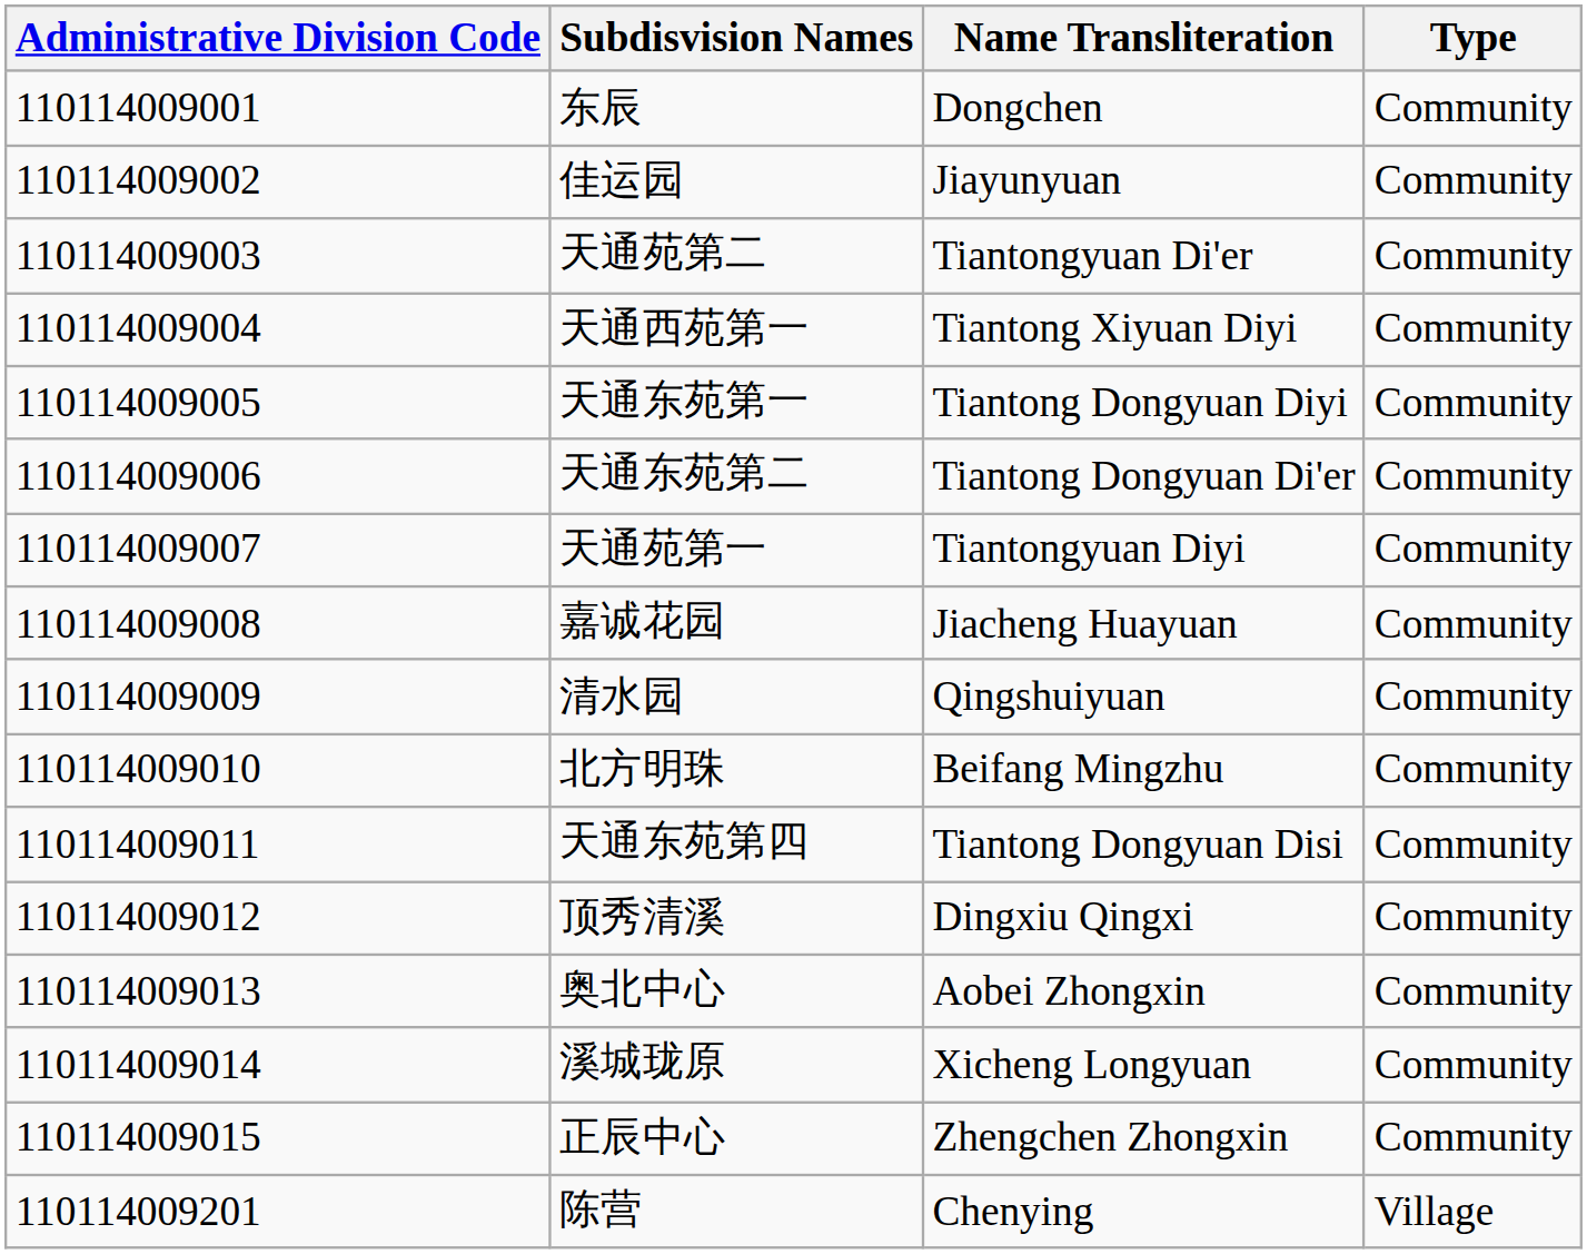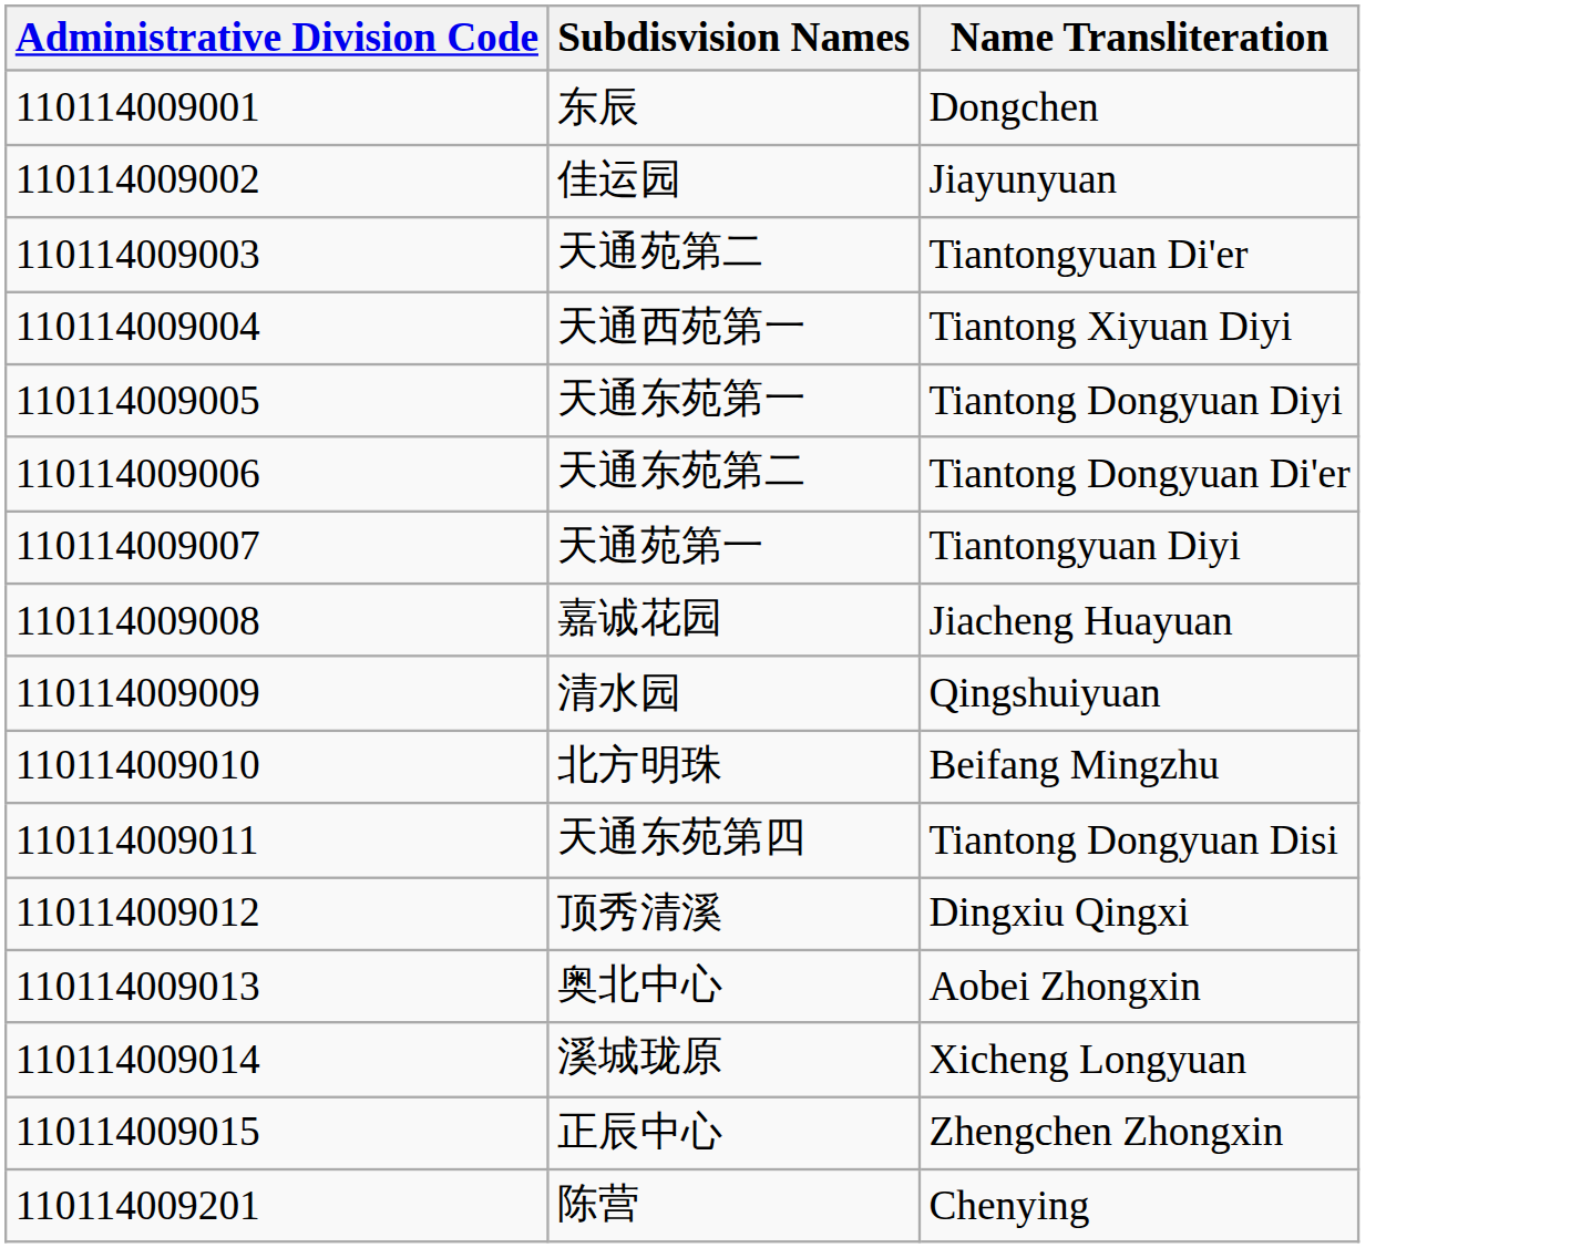 <table class="wikitable sortable">
 <tr>
 <th><a href='#'>Administrative Division Code</a></th>
 <th>Subdisvision Names</th>
 <th>Name Transliteration</th>
-<th>Type</th>
 </tr>
 <tr>
 <td>110114009001</td>
 <td>东辰</td>
 <td>Dongchen</td>
-<td>Community</td>
 </tr>
 <tr>
 <td>110114009002</td>
 <td>佳运园</td>
 <td>Jiayunyuan</td>
-<td>Community</td>
 </tr>
 <tr>
 <td>110114009003</td>
 <td>天通苑第二</td>
 <td>Tiantongyuan Di'er</td>
-<td>Community</td>
 </tr>
 <tr>
 <td>110114009004</td>
 <td>天通西苑第一</td>
 <td>Tiantong Xiyuan Diyi</td>
-<td>Community</td>
 </tr>
 <tr>
 <td>110114009005</td>
 <td>天通东苑第一</td>
 <td>Tiantong Dongyuan Diyi</td>
-<td>Community</td>
 </tr>
 <tr>
 <td>110114009006</td>
 <td>天通东苑第二</td>
 <td>Tiantong Dongyuan Di'er</td>
-<td>Community</td>
 </tr>
 <tr>
 <td>110114009007</td>
 <td>天通苑第一</td>
 <td>Tiantongyuan Diyi</td>
-<td>Community</td>
 </tr>
 <tr>
 <td>110114009008</td>
 <td>嘉诚花园</td>
 <td>Jiacheng Huayuan</td>
-<td>Community</td>
 </tr>
 <tr>
 <td>110114009009</td>
 <td>清水园</td>
 <td>Qingshuiyuan</td>
-<td>Community</td>
 </tr>
 <tr>
 <td>110114009010</td>
 <td>北方明珠</td>
 <td>Beifang Mingzhu</td>
-<td>Community</td>
 </tr>
 <tr>
 <td>110114009011</td>
 <td>天通东苑第四</td>
 <td>Tiantong Dongyuan Disi</td>
-<td>Community</td>
 </tr>
 <tr>
 <td>110114009012</td>
 <td>顶秀清溪</td>
 <td>Dingxiu Qingxi</td>
-<td>Community</td>
 </tr>
 <tr>
 <td>110114009013</td>
 <td>奥北中心</td>
 <td>Aobei Zhongxin</td>
-<td>Community</td>
 </tr>
 <tr>
 <td>110114009014</td>
 <td>溪城珑原</td>
 <td>Xicheng Longyuan</td>
-<td>Community</td>
 </tr>
 <tr>
 <td>110114009015</td>
 <td>正辰中心</td>
 <td>Zhengchen Zhongxin</td>
-<td>Community</td>
 </tr>
 <tr>
 <td>110114009201</td>
 <td>陈营</td>
 <td>Chenying</td>
-<td>Village</td>
 </tr>
 </table>
